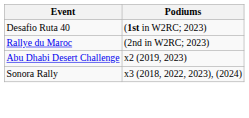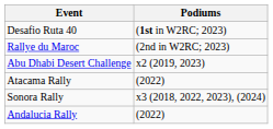 <table class="wikitable">
 <tr>
 <th>Event</th>
 <th>Podiums</th>
 </tr>
 <tr>
 <td> Desafio Ruta 40</td>
 <td> (<strong>1st</strong> in W2RC; 2023)</td>
 </tr>
 <tr>
 <td> <a href='#'>Rallye du Maroc</a></td>
 <td> (2nd in W2RC; 2023)</td>
 </tr>
 <tr>
 <td> <a href='#'>Abu Dhabi Desert Challenge</a></td>
 <td>x2 (2019, 2023)</td>
 </tr>
 <tr>
+<td> Atacama Rally</td>
+<td> (2022)</td>
+</tr>
+<tr>
 <td> Sonora Rally</td>
 <td>x3 (2018, 2022, 2023),  (2024)</td>
 </tr>
+<tr>
+<td> <a href='#'>Andalucia Rally</a></td>
+<td> (2022)</td>
+</tr>
 </table>
